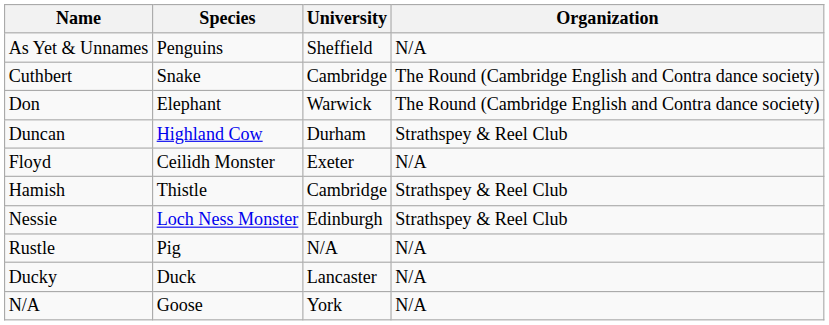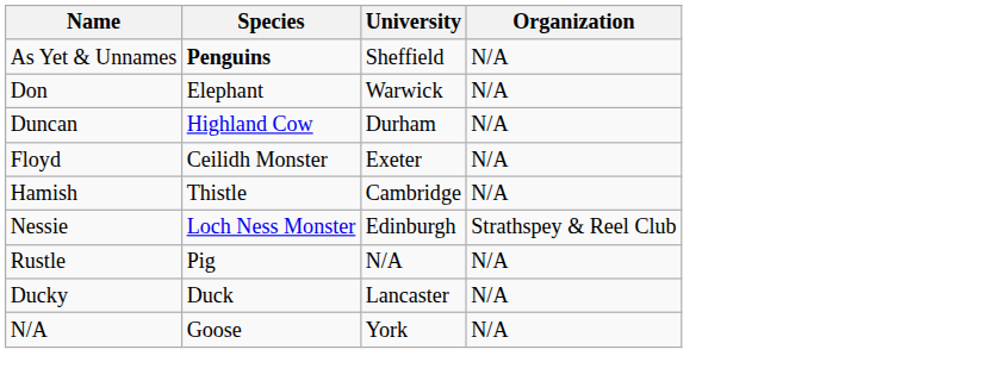 <table class="wikitable sortable mw-collapsible">
 <tr>
 <th>Name</th>
 <th>Species</th>
 <th>University</th>
 <th>Organization</th>
 </tr>
 <tr>
 <td>As Yet & Unnames</td>
-<td>Penguins</td>
+<td><strong>Penguins</strong></td>
 <td>Sheffield</td>
 <td>N/A</td>
-</tr>
-<tr>
-<td>Cuthbert</td>
-<td>Snake</td>
-<td>Cambridge</td>
-<td>The Round (Cambridge English and Contra dance society)</td>
 </tr>
 <tr>
 <td>Don</td>
 <td>Elephant</td>
 <td>Warwick</td>
-<td>The Round (Cambridge English and Contra dance society)</td>
+<td>N/A</td>
 </tr>
 <tr>
 <td>Duncan</td>
 <td><a href='#'>Highland Cow</a></td>
 <td>Durham</td>
-<td>Strathspey & Reel Club</td>
+<td>N/A</td>
 </tr>
 <tr>
 <td>Floyd</td>
 <td>Ceilidh Monster</td>
 <td>Exeter</td>
 <td>N/A</td>
 </tr>
 <tr>
 <td>Hamish</td>
 <td>Thistle</td>
 <td>Cambridge</td>
-<td>Strathspey & Reel Club</td>
+<td>N/A</td>
 </tr>
 <tr>
 <td>Nessie</td>
 <td><a href='#'>Loch Ness Monster</a></td>
 <td>Edinburgh</td>
 <td>Strathspey & Reel Club</td>
 </tr>
 <tr>
 <td>Rustle</td>
 <td>Pig</td>
 <td>N/A</td>
 <td>N/A</td>
 </tr>
 <tr>
 <td>Ducky</td>
 <td>Duck</td>
 <td>Lancaster</td>
 <td>N/A</td>
 </tr>
 <tr>
 <td>N/A</td>
 <td>Goose</td>
 <td>York</td>
 <td>N/A</td>
 </tr>
 </table>
